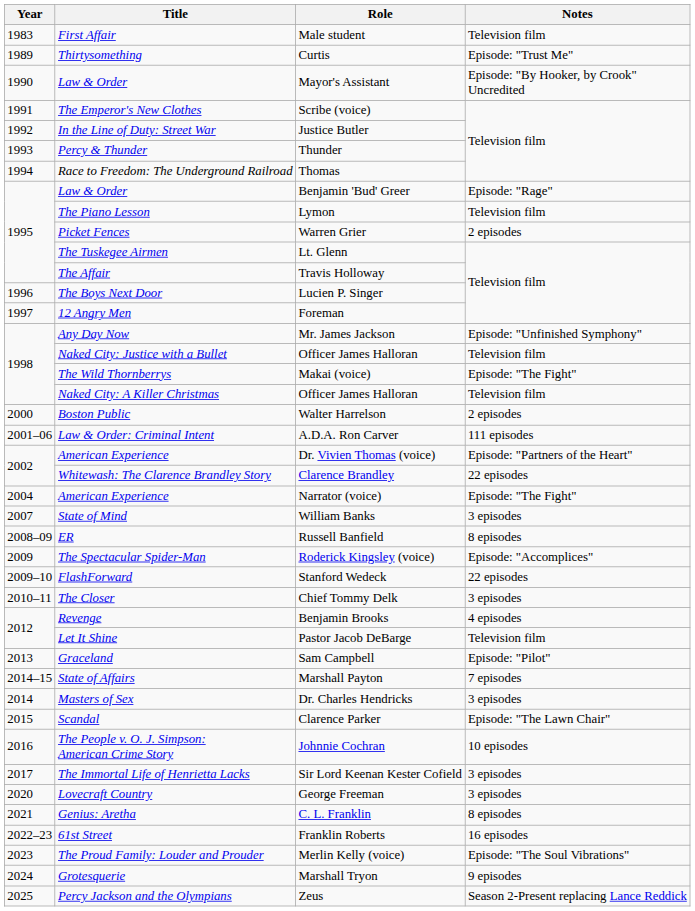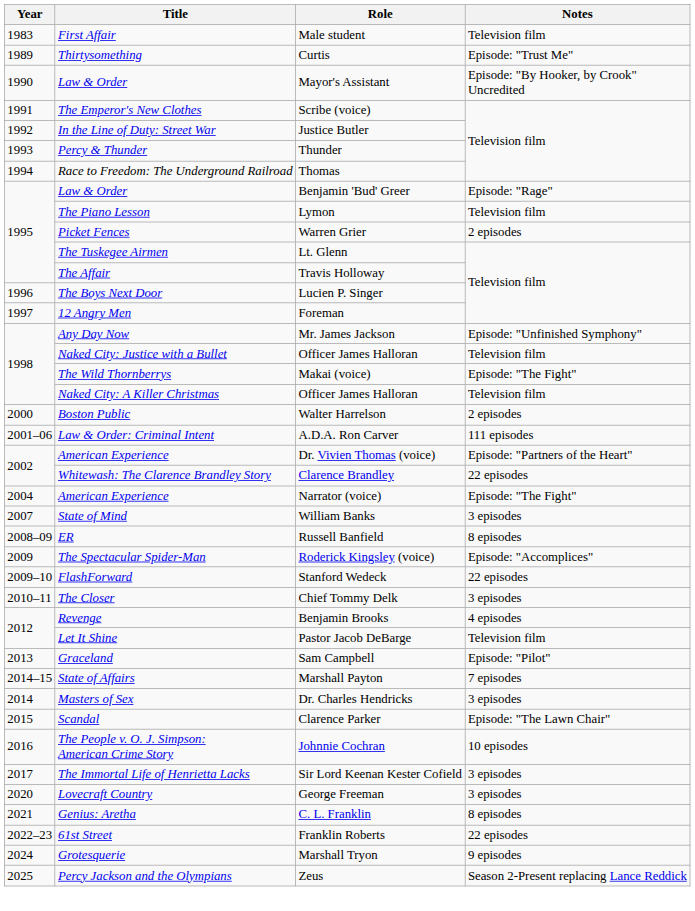 <table class="wikitable sortable">
 <tr>
 <th>Year</th>
 <th>Title</th>
 <th>Role</th>
 <th class="unsortable">Notes</th>
 </tr>
 <tr>
 <td>1983</td>
 <td><em><a href='#'>First Affair</a></em></td>
 <td>Male student</td>
 <td>Television film</td>
 </tr>
 <tr>
 <td>1989</td>
 <td><em><a href='#'>Thirtysomething</a></em></td>
 <td>Curtis</td>
 <td>Episode: "Trust Me"</td>
 </tr>
 <tr>
 <td>1990</td>
 <td><em><a href='#'>Law & Order</a></em></td>
 <td>Mayor's Assistant</td>
 <td>Episode: "By Hooker, by Crook"<br>Uncredited</td>
 </tr>
 <tr>
 <td>1991</td>
 <td><em><a href='#'>The Emperor's New Clothes</a></em></td>
 <td>Scribe (voice)</td>
 <td rowspan="4">Television film</td>
 </tr>
 <tr>
 <td>1992</td>
 <td><em><a href='#'>In the Line of Duty: Street War</a></em></td>
 <td>Justice Butler</td>
 </tr>
 <tr>
 <td>1993</td>
 <td><em><a href='#'>Percy & Thunder</a></em></td>
 <td>Thunder</td>
 </tr>
 <tr>
 <td>1994</td>
 <td><em>Race to Freedom: The Underground Railroad</em></td>
 <td>Thomas</td>
 </tr>
 <tr>
 <td rowspan= "5">1995</td>
 <td><em><a href='#'>Law & Order</a></em></td>
 <td>Benjamin 'Bud' Greer</td>
 <td>Episode: "Rage"</td>
 </tr>
 <tr>
 <td><em><a href='#'>The Piano Lesson</a></em></td>
 <td>Lymon</td>
 <td>Television film</td>
 </tr>
 <tr>
 <td><em><a href='#'>Picket Fences</a></em></td>
 <td>Warren Grier</td>
 <td>2 episodes</td>
 </tr>
 <tr>
 <td><em><a href='#'>The Tuskegee Airmen</a></em></td>
 <td>Lt. Glenn</td>
 <td rowspan="4">Television film</td>
 </tr>
 <tr>
 <td><em><a href='#'>The Affair</a></em></td>
 <td>Travis Holloway</td>
 </tr>
 <tr>
 <td>1996</td>
 <td><em><a href='#'>The Boys Next Door</a></em></td>
 <td>Lucien P. Singer</td>
 </tr>
 <tr>
 <td>1997</td>
 <td><em><a href='#'>12 Angry Men</a></em></td>
 <td>Foreman</td>
 </tr>
 <tr>
 <td rowspan= "4">1998</td>
 <td><em><a href='#'>Any Day Now</a></em></td>
 <td>Mr. James Jackson</td>
 <td>Episode: "Unfinished Symphony"</td>
 </tr>
 <tr>
 <td><em><a href='#'>Naked City: Justice with a Bullet</a></em></td>
 <td>Officer James Halloran</td>
 <td>Television film</td>
 </tr>
 <tr>
 <td><em><a href='#'>The Wild Thornberrys</a></em></td>
 <td>Makai (voice)</td>
 <td>Episode: "The Fight"</td>
 </tr>
 <tr>
 <td><em><a href='#'>Naked City: A Killer Christmas</a></em></td>
 <td>Officer James Halloran</td>
 <td>Television film</td>
 </tr>
 <tr>
 <td>2000</td>
 <td><em><a href='#'>Boston Public</a></em></td>
 <td>Walter Harrelson</td>
 <td>2 episodes</td>
 </tr>
 <tr>
 <td>2001–06</td>
 <td><em><a href='#'>Law & Order: Criminal Intent</a></em></td>
 <td>A.D.A. Ron Carver</td>
 <td>111 episodes</td>
 </tr>
 <tr>
 <td rowspan= "2">2002</td>
 <td><em><a href='#'>American Experience</a></em></td>
 <td>Dr. <a href='#'>Vivien Thomas</a> (voice)</td>
 <td>Episode: "Partners of the Heart"</td>
 </tr>
 <tr>
 <td><em><a href='#'>Whitewash: The Clarence Brandley Story</a></em></td>
 <td><a href='#'>Clarence Brandley</a></td>
 <td>22 episodes</td>
 </tr>
 <tr>
 <td>2004</td>
 <td><em><a href='#'>American Experience</a></em></td>
 <td>Narrator (voice)</td>
 <td>Episode: "The Fight"</td>
 </tr>
 <tr>
 <td>2007</td>
 <td><em><a href='#'>State of Mind</a></em></td>
 <td>William Banks</td>
 <td>3 episodes</td>
 </tr>
 <tr>
 <td>2008–09</td>
 <td><em><a href='#'>ER</a></em></td>
 <td>Russell Banfield</td>
 <td>8 episodes</td>
 </tr>
 <tr>
 <td>2009</td>
 <td><em><a href='#'>The Spectacular Spider-Man</a></em></td>
 <td><a href='#'>Roderick Kingsley</a> (voice)</td>
 <td>Episode: "Accomplices"</td>
 </tr>
 <tr>
 <td>2009–10</td>
 <td><em><a href='#'>FlashForward</a></em></td>
 <td>Stanford Wedeck</td>
 <td>22 episodes</td>
 </tr>
 <tr>
 <td>2010–11</td>
 <td><em><a href='#'>The Closer</a></em></td>
 <td>Chief Tommy Delk</td>
 <td>3 episodes</td>
 </tr>
 <tr>
 <td rowspan= "2">2012</td>
 <td><em><a href='#'>Revenge</a></em></td>
 <td>Benjamin Brooks</td>
 <td>4 episodes</td>
 </tr>
 <tr>
 <td><em><a href='#'>Let It Shine</a></em></td>
 <td>Pastor Jacob DeBarge</td>
 <td>Television film</td>
 </tr>
 <tr>
 <td>2013</td>
 <td><em><a href='#'>Graceland</a></em></td>
 <td>Sam Campbell</td>
 <td>Episode: "Pilot"</td>
 </tr>
 <tr>
 <td>2014–15</td>
 <td><em><a href='#'>State of Affairs</a></em></td>
 <td>Marshall Payton</td>
 <td>7 episodes</td>
 </tr>
 <tr>
 <td>2014</td>
 <td><em><a href='#'>Masters of Sex</a></em></td>
 <td>Dr. Charles Hendricks</td>
 <td>3 episodes</td>
 </tr>
 <tr>
 <td>2015</td>
 <td><em><a href='#'>Scandal</a></em></td>
 <td>Clarence Parker</td>
 <td>Episode: "The Lawn Chair"</td>
 </tr>
 <tr>
 <td>2016</td>
 <td><em><a href='#'>The People v. O. J. Simpson:<br>American Crime Story</a></em></td>
 <td><a href='#'>Johnnie Cochran</a></td>
 <td>10 episodes</td>
 </tr>
 <tr>
 <td>2017</td>
 <td><em><a href='#'>The Immortal Life of Henrietta Lacks</a></em></td>
 <td>Sir Lord Keenan Kester Cofield</td>
 <td>3 episodes</td>
 </tr>
 <tr>
 <td>2020</td>
 <td><em><a href='#'>Lovecraft Country</a></em></td>
 <td>George Freeman</td>
 <td>3 episodes</td>
 </tr>
 <tr>
 <td>2021</td>
 <td><em><a href='#'>Genius: Aretha</a></em></td>
 <td><a href='#'>C. L. Franklin</a></td>
 <td>8 episodes</td>
 </tr>
 <tr>
 <td>2022–23</td>
 <td><em><a href='#'>61st Street</a></em></td>
 <td>Franklin Roberts</td>
-<td>16 episodes</td>
-</tr>
-<tr>
-<td>2023</td>
-<td><em><a href='#'>The Proud Family: Louder and Prouder</a></em></td>
-<td>Merlin Kelly (voice)</td>
-<td>Episode: "The Soul Vibrations"</td>
+<td>22 episodes</td>
 </tr>
 <tr>
 <td>2024</td>
 <td><em><a href='#'>Grotesquerie</a></em></td>
 <td>Marshall Tryon</td>
 <td>9 episodes</td>
 </tr>
 <tr>
 <td>2025</td>
 <td><em><a href='#'>Percy Jackson and the Olympians</a></em></td>
 <td>Zeus</td>
 <td>Season 2-Present replacing <a href='#'>Lance Reddick</a></td>
 </tr>
 </table>
